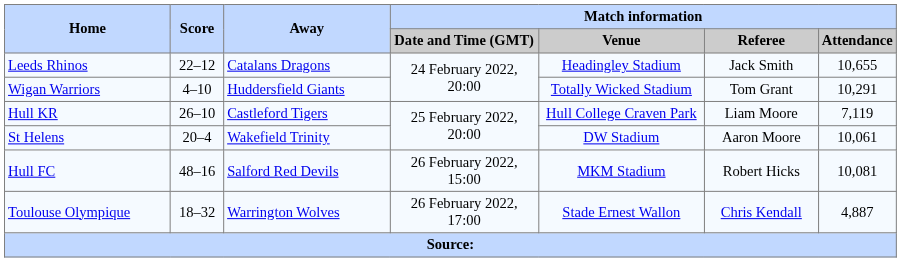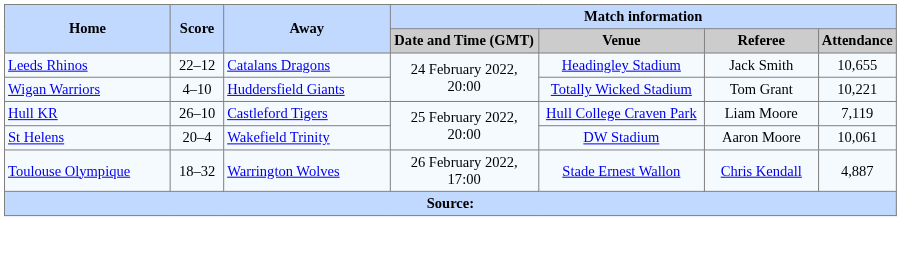 <table border=1 style="border-collapse:collapse; font-size:90%; text-align:center;" cellpadding=3 cellspacing=0 width=100%>
 <tr style="background:#C1D8ff;">
 <th scope="col" rowspan=2 width=19%>Home</th>
 <th scope="col" rowspan=2 width=6%>Score</th>
 <th scope="col" rowspan=2 width=19%>Away</th>
 <th colspan=4>Match information</th>
 </tr>
 <tr style="background:#CCCCCC;">
 <th scope="col" width=17%>Date and Time (GMT)</th>
 <th scope="col" width=19%>Venue</th>
 <th scope="col" width=13%>Referee</th>
 <th scope="col" width=7%>Attendance</th>
 </tr>
 <tr style="background:#F5FAFF;">
 <td style="text-align:left;"> <a href='#'>Leeds Rhinos</a></td>
 <td>22–12</td>
 <td style="text-align:left;"> <a href='#'>Catalans Dragons</a></td>
 <td rowspan=2>24 February 2022, 20:00</td>
 <td><a href='#'>Headingley Stadium</a></td>
 <td>Jack Smith</td>
 <td>10,655</td>
 </tr>
 <tr style="background:#F5FAFF;">
 <td style="text-align:left;"> <a href='#'>Wigan Warriors</a></td>
 <td>4–10</td>
 <td style="text-align:left;"> <a href='#'>Huddersfield Giants</a></td>
 <td><a href='#'>Totally Wicked Stadium</a></td>
 <td>Tom Grant</td>
-<td>10,291</td>
+<td>10,221</td>
 </tr>
 <tr style="background:#F5FAFF;">
 <td style="text-align:left;"> <a href='#'>Hull KR</a></td>
 <td>26–10</td>
 <td style="text-align:left;"> <a href='#'>Castleford Tigers</a></td>
 <td rowspan=2>25 February 2022, 20:00</td>
 <td><a href='#'>Hull College Craven Park</a></td>
 <td>Liam Moore</td>
 <td>7,119</td>
 </tr>
 <tr style="background:#F5FAFF;">
 <td style="text-align:left;"> <a href='#'>St Helens</a></td>
 <td>20–4</td>
 <td style="text-align:left;"> <a href='#'>Wakefield Trinity</a></td>
 <td><a href='#'>DW Stadium</a></td>
 <td>Aaron Moore</td>
 <td>10,061</td>
 </tr>
 <tr style="background:#F5FAFF;">
-<td style="text-align:left;"> <a href='#'>Hull FC</a></td>
-<td>48–16</td>
-<td style="text-align:left;"> <a href='#'>Salford Red Devils</a></td>
-<td>26 February 2022, 15:00</td>
-<td><a href='#'>MKM Stadium</a></td>
-<td>Robert Hicks</td>
-<td>10,081</td>
-</tr>
-<tr style="background:#F5FAFF;">
 <td style="text-align:left;"> <a href='#'>Toulouse Olympique</a></td>
 <td>18–32</td>
 <td style="text-align:left;"> <a href='#'>Warrington Wolves</a></td>
 <td>26 February 2022, 17:00</td>
 <td><a href='#'>Stade Ernest Wallon</a></td>
 <td><a href='#'>Chris Kendall</a></td>
 <td>4,887</td>
 </tr>
 <tr style="background:#c1d8ff;">
 <th colspan=7>Source:</th>
 </tr>
 </table>
